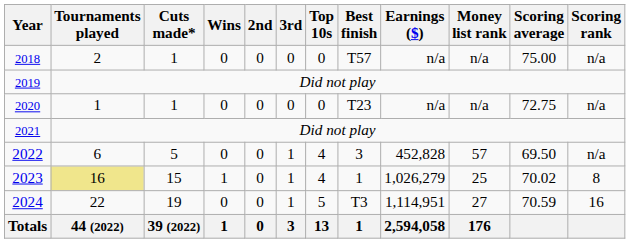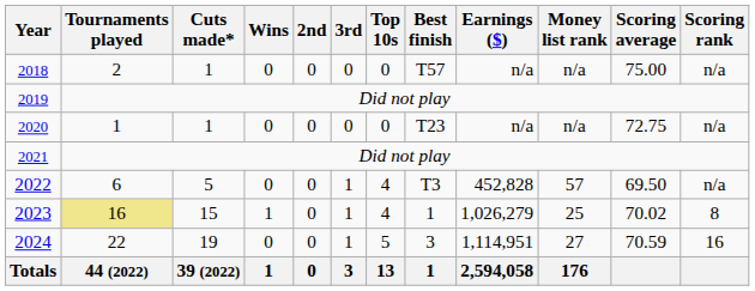 <table class="wikitable" style="text-align:center;">
 <tr>
 <th>Year</th>
 <th>Tournaments <br>played</th>
 <th>Cuts <br>made*</th>
 <th>Wins </th>
 <th>2nd</th>
 <th>3rd</th>
 <th>Top <br>10s</th>
 <th>Best <br>finish</th>
 <th>Earnings<br>(<a href='#'>$</a>)</th>
 <th>Money<br>list rank</th>
 <th>Scoring <br> average</th>
 <th>Scoring<br>rank</th>
 </tr>
 <tr>
 <td><small><a href='#'>2018</a></small></td>
 <td>2</td>
 <td>1</td>
 <td>0</td>
 <td>0</td>
 <td>0</td>
 <td>0</td>
 <td>T57</td>
 <td align=right>n/a</td>
 <td>n/a</td>
 <td>75.00</td>
 <td>n/a</td>
 </tr>
 <tr>
 <td><small><a href='#'>2019</a></small></td>
 <td colspan=11><em>Did not play</em></td>
 </tr>
 <tr>
 <td><small><a href='#'>2020</a></small></td>
 <td>1</td>
 <td>1</td>
 <td>0</td>
 <td>0</td>
 <td>0</td>
 <td>0</td>
 <td>T23</td>
 <td align=right>n/a</td>
 <td>n/a</td>
 <td>72.75</td>
 <td>n/a</td>
 </tr>
 <tr>
 <td><small><a href='#'>2021</a></small></td>
 <td colspan=11><em>Did not play</em></td>
 </tr>
 <tr>
 <td><a href='#'>2022</a></td>
 <td>6</td>
 <td>5</td>
 <td>0</td>
 <td>0</td>
 <td>1</td>
 <td>4</td>
-<td>3</td>
+<td>T3</td>
 <td align=right>452,828</td>
 <td>57</td>
 <td>69.50</td>
 <td>n/a</td>
 </tr>
 <tr>
 <td><a href='#'>2023</a></td>
 <td style="background: khaki;">16</td>
 <td>15</td>
 <td>1</td>
 <td>0</td>
 <td>1</td>
 <td>4</td>
 <td>1</td>
 <td align=right>1,026,279</td>
 <td>25</td>
 <td>70.02</td>
 <td>8</td>
 </tr>
 <tr>
 <td><a href='#'>2024</a></td>
 <td>22</td>
 <td>19</td>
 <td>0</td>
 <td>0</td>
 <td>1</td>
 <td>5</td>
-<td>T3</td>
+<td>3</td>
 <td align=right>1,114,951</td>
 <td>27</td>
 <td>70.59</td>
 <td>16</td>
 </tr>
 <tr>
 <th>Totals</th>
 <th>44 <small>(2022)</small> </th>
 <th>39 <small>(2022)</small> </th>
 <th>1 </th>
 <th>0 </th>
 <th>3 </th>
 <th>13 </th>
 <th>1 </th>
 <th align=right>2,594,058 </th>
 <th>176 </th>
 <th></th>
 <th></th>
 </tr>
 </table>
